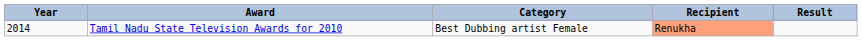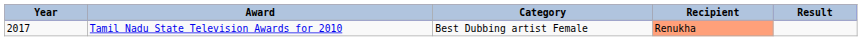 <table class="wikitable" width="90%">
 <tr bgcolor="blue">
 <th style="width:35pt; background:LightSteelBlue;">Year</th>
 <th style="width:160pt; background:LightSteelBlue;">Award</th>
 <th style="width:100pt; background:LightSteelBlue;">Category</th>
 <th style="width:50pt; background:LightSteelBlue;">Recipient</th>
 <th style="width:20pt; background:LightSteelBlue;">Result</th>
 </tr>
 <tr>
-<td>2014</td>
+<td>2017</td>
 <td><a href='#'>Tamil Nadu State Television Awards for 2010</a></td>
 <td>Best Dubbing artist Female</td>
 <td style="background: lightsalmon;">Renukha</td>
 <td></td>
 </tr>
 </table>
